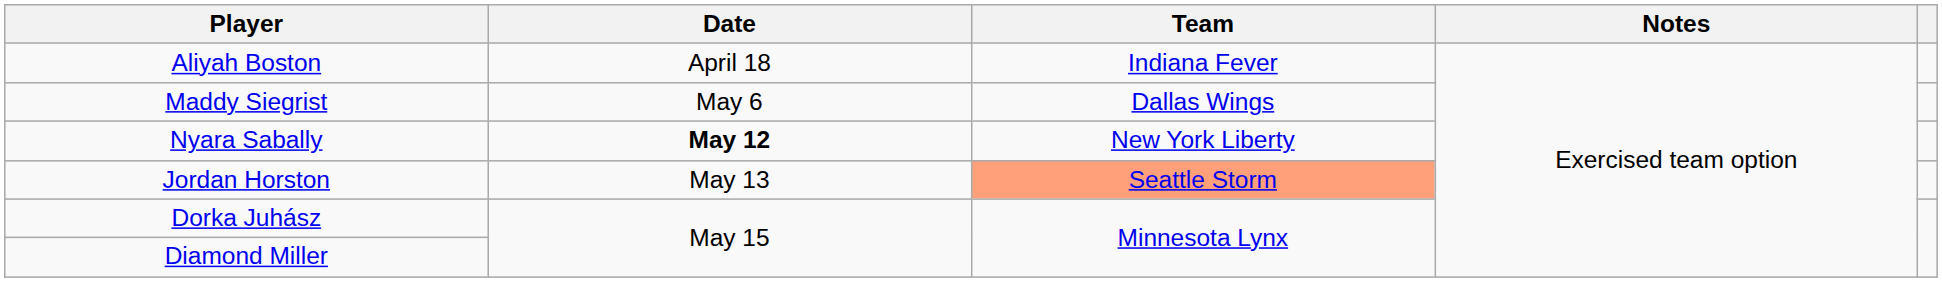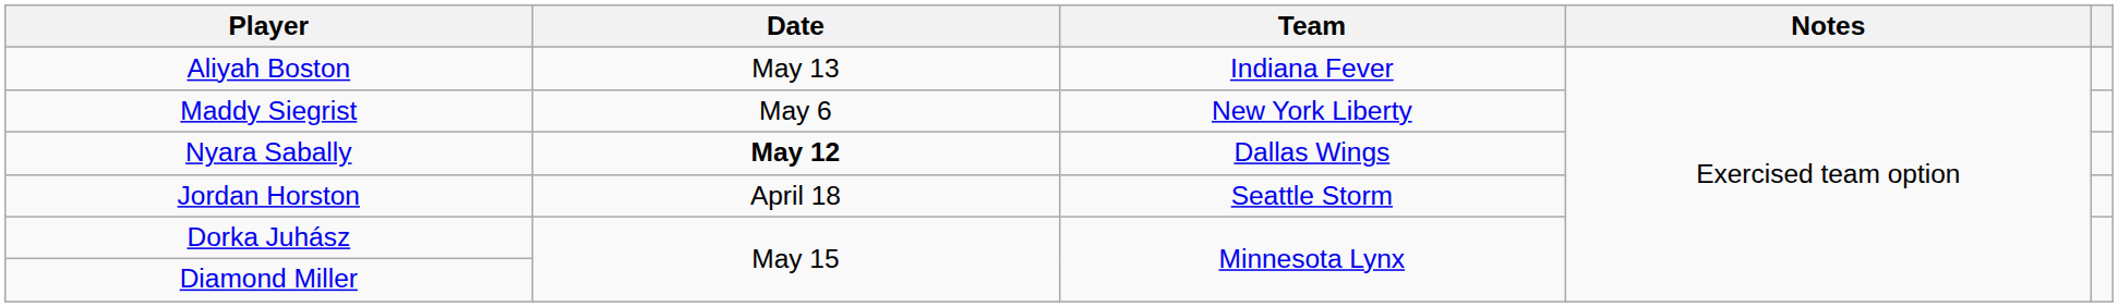 <table class="wikitable sortable" style="width:100%; text-align: center">
 <tr>
 <th style="width:25%">Player</th>
 <th style="width:25%">Date</th>
 <th style="width:24%">Team</th>
 <th style="width:25%">Notes</th>
 <th style="width:1%" class="unsortable"></th>
 </tr>
 <tr>
 <td><a href='#'>Aliyah Boston</a></td>
-<td>April 18</td>
+<td>May 13</td>
 <td><a href='#'>Indiana Fever</a></td>
 <td rowspan=6>Exercised team option<br></td>
 <td></td>
 </tr>
 <tr>
 <td><a href='#'>Maddy Siegrist</a></td>
 <td>May 6</td>
-<td><a href='#'>Dallas Wings</a></td>
+<td><a href='#'>New York Liberty</a></td>
 <td></td>
 </tr>
 <tr>
 <td><a href='#'>Nyara Sabally</a></td>
 <td><strong>May 12</strong></td>
-<td><a href='#'>New York Liberty</a></td>
+<td><a href='#'>Dallas Wings</a></td>
 <td></td>
 </tr>
 <tr>
 <td><a href='#'>Jordan Horston</a></td>
-<td>May 13</td>
-<td style="background: lightsalmon;"><a href='#'>Seattle Storm</a></td>
+<td>April 18</td>
+<td><a href='#'>Seattle Storm</a></td>
 <td></td>
 </tr>
 <tr>
 <td><a href='#'>Dorka Juhász</a></td>
 <td rowspan=2>May 15</td>
 <td rowspan=2><a href='#'>Minnesota Lynx</a></td>
 <td rowspan=2></td>
 </tr>
 <tr>
 <td><a href='#'>Diamond Miller</a></td>
 </tr>
 </table>
